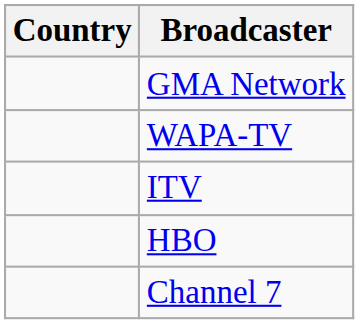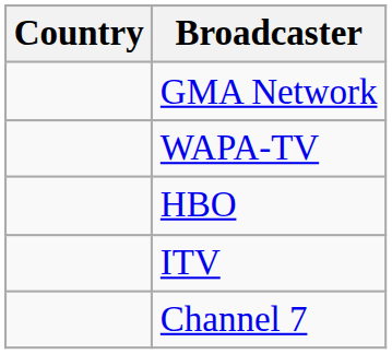 <table class="wikitable">
 <tr>
 <th align=center>Country</th>
 <th align=center>Broadcaster</th>
 </tr>
 <tr>
 <td></td>
 <td><a href='#'>GMA Network</a></td>
 </tr>
 <tr>
 <td></td>
 <td><a href='#'>WAPA-TV</a></td>
 </tr>
 <tr>
 <td></td>
-<td><a href='#'>ITV</a></td>
+<td><a href='#'>HBO</a></td>
 </tr>
 <tr>
 <td></td>
-<td><a href='#'>HBO</a></td>
+<td><a href='#'>ITV</a></td>
 </tr>
 <tr>
 <td></td>
 <td><a href='#'>Channel 7</a></td>
 </tr>
 </table>
